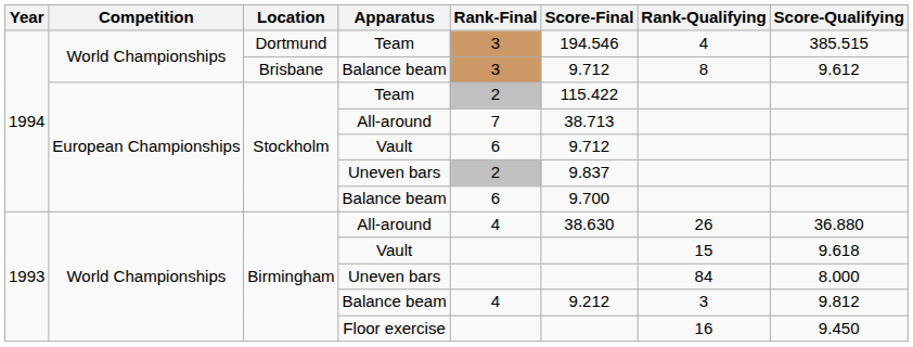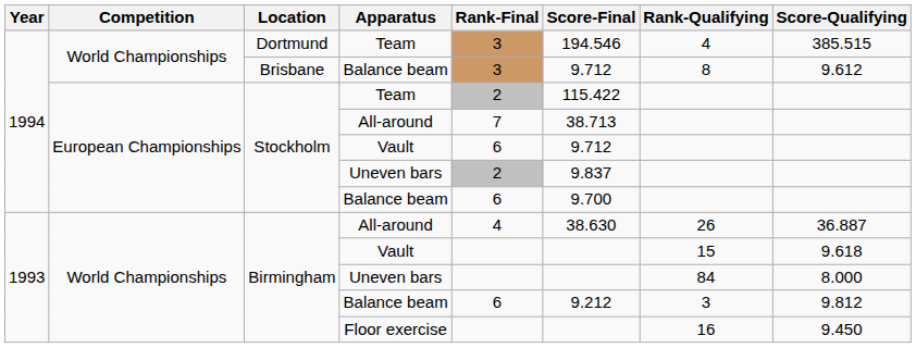 <table class="wikitable" style="text-align:center">
 <tr>
 <th>Year</th>
 <th>Competition</th>
 <th>Location</th>
 <th>Apparatus</th>
 <th>Rank-Final</th>
 <th>Score-Final</th>
 <th>Rank-Qualifying</th>
 <th>Score-Qualifying</th>
 </tr>
 <tr>
 <td rowspan=7>1994</td>
 <td rowspan=2>World Championships</td>
 <td rowspan=1>Dortmund</td>
 <td>Team</td>
 <td bgcolor=cc9966>3</td>
 <td>194.546</td>
 <td>4</td>
 <td>385.515</td>
 </tr>
 <tr>
 <td rowspan=1>Brisbane</td>
 <td>Balance beam</td>
 <td bgcolor=cc9966>3</td>
 <td>9.712</td>
 <td>8</td>
 <td>9.612</td>
 </tr>
 <tr>
 <td rowspan=5>European Championships</td>
 <td rowspan=5>Stockholm</td>
 <td>Team</td>
 <td bgcolor=silver>2</td>
 <td>115.422</td>
 <td></td>
 <td></td>
 </tr>
 <tr>
 <td>All-around</td>
 <td>7</td>
 <td>38.713</td>
 <td></td>
 <td></td>
 </tr>
 <tr>
 <td>Vault</td>
 <td>6</td>
 <td>9.712</td>
 <td></td>
 <td></td>
 </tr>
 <tr>
 <td>Uneven bars</td>
 <td bgcolor=silver>2</td>
 <td>9.837</td>
 <td></td>
 <td></td>
 </tr>
 <tr>
 <td>Balance beam</td>
 <td>6</td>
 <td>9.700</td>
 <td></td>
 <td></td>
 </tr>
 <tr>
 <td rowspan=5>1993</td>
 <td rowspan=5>World Championships</td>
 <td rowspan=5>Birmingham</td>
 <td>All-around</td>
 <td>4</td>
 <td>38.630</td>
 <td>26</td>
-<td>36.880</td>
+<td>36.887</td>
 </tr>
 <tr>
 <td>Vault</td>
 <td></td>
 <td></td>
 <td>15</td>
 <td>9.618</td>
 </tr>
 <tr>
 <td>Uneven bars</td>
 <td></td>
 <td></td>
 <td>84</td>
 <td>8.000</td>
 </tr>
 <tr>
 <td>Balance beam</td>
-<td>4</td>
+<td>6</td>
 <td>9.212</td>
 <td>3</td>
 <td>9.812</td>
 </tr>
 <tr>
 <td>Floor exercise</td>
 <td></td>
 <td></td>
 <td>16</td>
 <td>9.450</td>
 </tr>
 </table>
